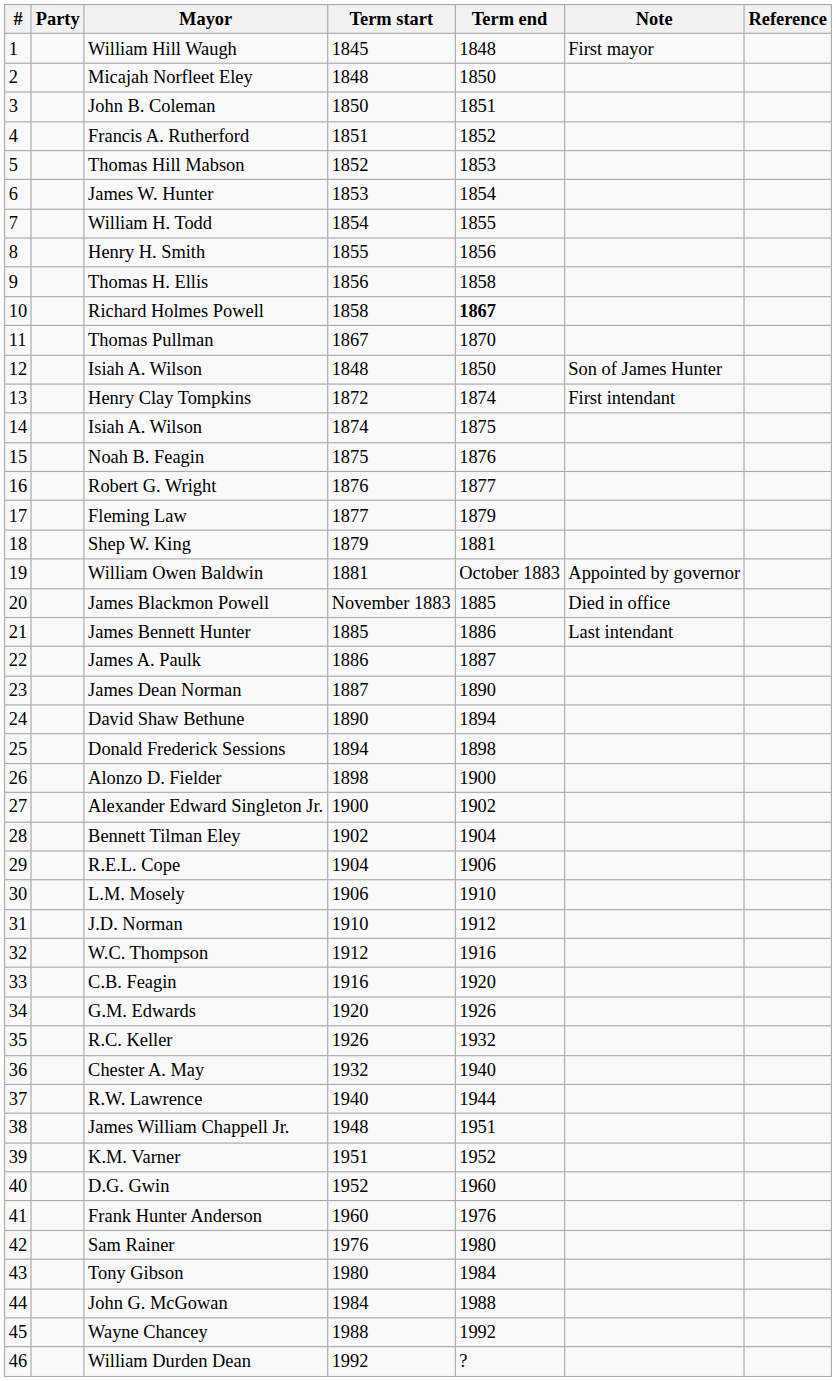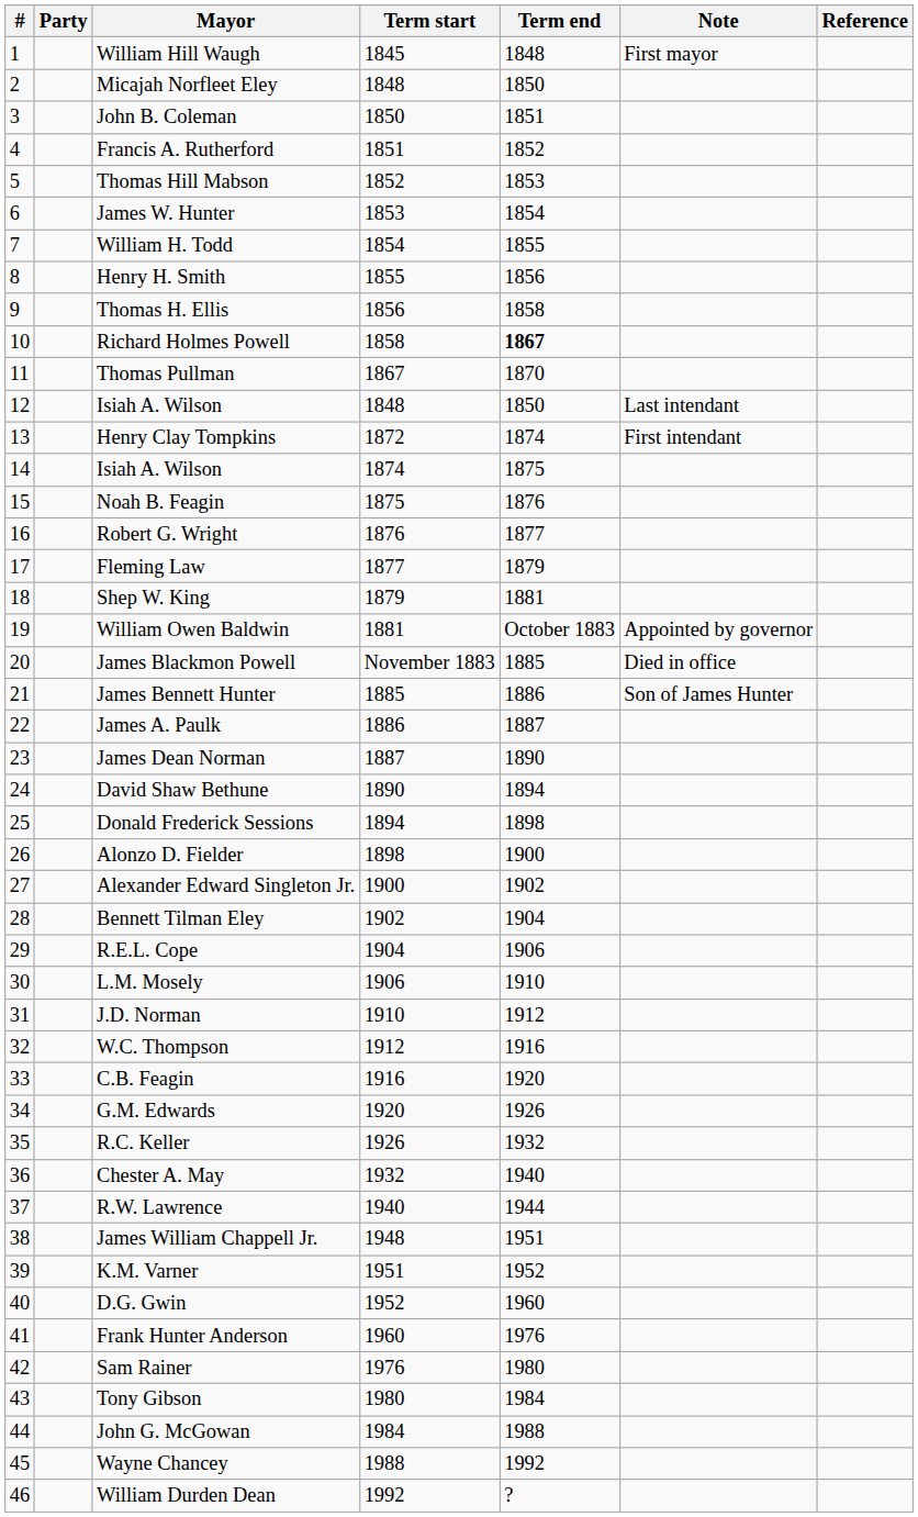 <table class="wikitable sortable mw-collapsible mw-collapsed">
 <tr>
 <th>#</th>
 <th>Party</th>
 <th>Mayor</th>
 <th>Term start</th>
 <th>Term end</th>
 <th>Note</th>
 <th>Reference</th>
 </tr>
 <tr>
 <td>1</td>
 <td></td>
 <td>William Hill Waugh</td>
 <td>1845</td>
 <td>1848</td>
 <td>First mayor</td>
 <td></td>
 </tr>
 <tr>
 <td>2</td>
 <td></td>
 <td>Micajah Norfleet Eley</td>
 <td>1848</td>
 <td>1850</td>
 <td></td>
 <td></td>
 </tr>
 <tr>
 <td>3</td>
 <td></td>
 <td>John B. Coleman</td>
 <td>1850</td>
 <td>1851</td>
 <td></td>
 <td></td>
 </tr>
 <tr>
 <td>4</td>
 <td></td>
 <td>Francis A. Rutherford</td>
 <td>1851</td>
 <td>1852</td>
 <td></td>
 <td></td>
 </tr>
 <tr>
 <td>5</td>
 <td></td>
 <td>Thomas Hill Mabson</td>
 <td>1852</td>
 <td>1853</td>
 <td></td>
 <td></td>
 </tr>
 <tr>
 <td>6</td>
 <td></td>
 <td>James W. Hunter</td>
 <td>1853</td>
 <td>1854</td>
 <td></td>
 <td></td>
 </tr>
 <tr>
 <td>7</td>
 <td></td>
 <td>William H. Todd</td>
 <td>1854</td>
 <td>1855</td>
 <td></td>
 <td></td>
 </tr>
 <tr>
 <td>8</td>
 <td></td>
 <td>Henry H. Smith</td>
 <td>1855</td>
 <td>1856</td>
 <td></td>
 <td></td>
 </tr>
 <tr>
 <td>9</td>
 <td></td>
 <td>Thomas H. Ellis</td>
 <td>1856</td>
 <td>1858</td>
 <td></td>
 <td></td>
 </tr>
 <tr>
 <td>10</td>
 <td></td>
 <td>Richard Holmes Powell</td>
 <td>1858</td>
 <td><strong>1867</strong></td>
 <td></td>
 <td></td>
 </tr>
 <tr>
 <td>11</td>
 <td></td>
 <td>Thomas Pullman</td>
 <td>1867</td>
 <td>1870</td>
 <td></td>
 <td></td>
 </tr>
 <tr>
 <td>12</td>
 <td></td>
 <td>Isiah A. Wilson</td>
 <td>1848</td>
 <td>1850</td>
-<td>Son of James Hunter</td>
+<td>Last intendant</td>
 <td></td>
 </tr>
 <tr>
 <td>13</td>
 <td></td>
 <td>Henry Clay Tompkins</td>
 <td>1872</td>
 <td>1874</td>
 <td>First intendant</td>
 <td></td>
 </tr>
 <tr>
 <td>14</td>
 <td></td>
 <td>Isiah A. Wilson</td>
 <td>1874</td>
 <td>1875</td>
 <td></td>
 <td></td>
 </tr>
 <tr>
 <td>15</td>
 <td></td>
 <td>Noah B. Feagin</td>
 <td>1875</td>
 <td>1876</td>
 <td></td>
 <td></td>
 </tr>
 <tr>
 <td>16</td>
 <td></td>
 <td>Robert G. Wright</td>
 <td>1876</td>
 <td>1877</td>
 <td></td>
 <td></td>
 </tr>
 <tr>
 <td>17</td>
 <td></td>
 <td>Fleming Law</td>
 <td>1877</td>
 <td>1879</td>
 <td></td>
 <td></td>
 </tr>
 <tr>
 <td>18</td>
 <td></td>
 <td>Shep W. King</td>
 <td>1879</td>
 <td>1881</td>
 <td></td>
 <td></td>
 </tr>
 <tr>
 <td>19</td>
 <td></td>
 <td>William Owen Baldwin</td>
 <td>1881</td>
 <td>October 1883</td>
 <td>Appointed by governor</td>
 <td></td>
 </tr>
 <tr>
 <td>20</td>
 <td></td>
 <td>James Blackmon Powell</td>
 <td>November 1883</td>
 <td>1885</td>
 <td>Died in office</td>
 <td></td>
 </tr>
 <tr>
 <td>21</td>
 <td></td>
 <td>James Bennett Hunter</td>
 <td>1885</td>
 <td>1886</td>
-<td>Last intendant</td>
+<td>Son of James Hunter</td>
 <td></td>
 </tr>
 <tr>
 <td>22</td>
 <td></td>
 <td>James A. Paulk</td>
 <td>1886</td>
 <td>1887</td>
 <td></td>
 <td></td>
 </tr>
 <tr>
 <td>23</td>
 <td></td>
 <td>James Dean Norman</td>
 <td>1887</td>
 <td>1890</td>
 <td></td>
 <td></td>
 </tr>
 <tr>
 <td>24</td>
 <td></td>
 <td>David Shaw Bethune</td>
 <td>1890</td>
 <td>1894</td>
 <td></td>
 <td></td>
 </tr>
 <tr>
 <td>25</td>
 <td></td>
 <td>Donald Frederick Sessions</td>
 <td>1894</td>
 <td>1898</td>
 <td></td>
 <td></td>
 </tr>
 <tr>
 <td>26</td>
 <td></td>
 <td>Alonzo D. Fielder</td>
 <td>1898</td>
 <td>1900</td>
 <td></td>
 <td></td>
 </tr>
 <tr>
 <td>27</td>
 <td></td>
 <td>Alexander Edward Singleton Jr.</td>
 <td>1900</td>
 <td>1902</td>
 <td></td>
 <td></td>
 </tr>
 <tr>
 <td>28</td>
 <td></td>
 <td>Bennett Tilman Eley</td>
 <td>1902</td>
 <td>1904</td>
 <td></td>
 <td></td>
 </tr>
 <tr>
 <td>29</td>
 <td></td>
 <td>R.E.L. Cope</td>
 <td>1904</td>
 <td>1906</td>
 <td></td>
 <td></td>
 </tr>
 <tr>
 <td>30</td>
 <td></td>
 <td>L.M. Mosely</td>
 <td>1906</td>
 <td>1910</td>
 <td></td>
 <td></td>
 </tr>
 <tr>
 <td>31</td>
 <td></td>
 <td>J.D. Norman</td>
 <td>1910</td>
 <td>1912</td>
 <td></td>
 <td></td>
 </tr>
 <tr>
 <td>32</td>
 <td></td>
 <td>W.C. Thompson</td>
 <td>1912</td>
 <td>1916</td>
 <td></td>
 <td></td>
 </tr>
 <tr>
 <td>33</td>
 <td></td>
 <td>C.B. Feagin</td>
 <td>1916</td>
 <td>1920</td>
 <td></td>
 <td></td>
 </tr>
 <tr>
 <td>34</td>
 <td></td>
 <td>G.M. Edwards</td>
 <td>1920</td>
 <td>1926</td>
 <td></td>
 <td></td>
 </tr>
 <tr>
 <td>35</td>
 <td></td>
 <td>R.C. Keller</td>
 <td>1926</td>
 <td>1932</td>
 <td></td>
 <td></td>
 </tr>
 <tr>
 <td>36</td>
 <td></td>
 <td>Chester A. May</td>
 <td>1932</td>
 <td>1940</td>
 <td></td>
 <td></td>
 </tr>
 <tr>
 <td>37</td>
 <td></td>
 <td>R.W. Lawrence</td>
 <td>1940</td>
 <td>1944</td>
 <td></td>
 <td></td>
 </tr>
 <tr>
 <td>38</td>
 <td></td>
 <td>James William Chappell Jr.</td>
 <td>1948</td>
 <td>1951</td>
 <td></td>
 <td></td>
 </tr>
 <tr>
 <td>39</td>
 <td></td>
 <td>K.M. Varner</td>
 <td>1951</td>
 <td>1952</td>
 <td></td>
 <td></td>
 </tr>
 <tr>
 <td>40</td>
 <td></td>
 <td>D.G. Gwin</td>
 <td>1952</td>
 <td>1960</td>
 <td></td>
 <td></td>
 </tr>
 <tr>
 <td>41</td>
 <td></td>
 <td>Frank Hunter Anderson</td>
 <td>1960</td>
 <td>1976</td>
 <td></td>
 <td></td>
 </tr>
 <tr>
 <td>42</td>
 <td></td>
 <td>Sam Rainer</td>
 <td>1976</td>
 <td>1980</td>
 <td></td>
 <td></td>
 </tr>
 <tr>
 <td>43</td>
 <td></td>
 <td>Tony Gibson</td>
 <td>1980</td>
 <td>1984</td>
 <td></td>
 <td></td>
 </tr>
 <tr>
 <td>44</td>
 <td></td>
 <td>John G. McGowan</td>
 <td>1984</td>
 <td>1988</td>
 <td></td>
 <td></td>
 </tr>
 <tr>
 <td>45</td>
 <td></td>
 <td>Wayne Chancey</td>
 <td>1988</td>
 <td>1992</td>
 <td></td>
 <td></td>
 </tr>
 <tr>
 <td>46</td>
 <td></td>
 <td>William Durden Dean</td>
 <td>1992</td>
 <td>?</td>
 <td></td>
 <td></td>
 </tr>
 </table>
